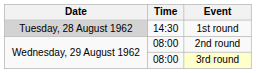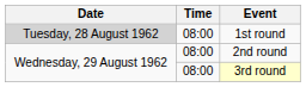 <table class = "wikitable" style="text-align:center;">
 <tr>
 <th width=220>Date</th>
 <th width=50>Time</th>
 <th width=100>Event</th>
 </tr>
 <tr>
 <td style="background: lightgrey;">Tuesday, 28 August 1962</td>
-<td>14:30</td>
+<td>08:00</td>
 <td>1st round</td>
 </tr>
 <tr>
 <td rowspan=2>Wednesday, 29 August 1962</td>
 <td>08:00</td>
 <td>2nd round</td>
 </tr>
 <tr>
 <td>08:00</td>
 <td bgcolor=ffffcc>3rd round</td>
 </tr>
 </table>
